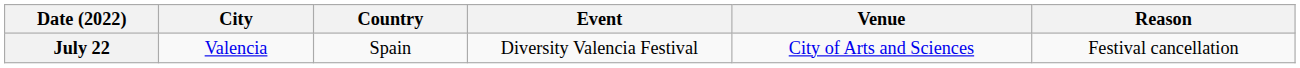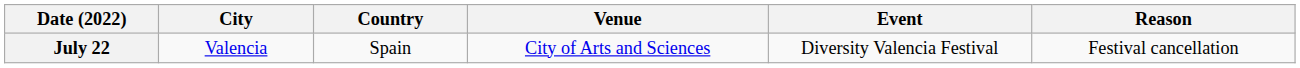 <table class="wikitable plainrowheaders" style="text-align:center;">
 <tr>
 <th scope="col" style="width:8em;">Date (2022)</th>
 <th scope="col" style="width:8em;">City</th>
 <th scope="col" style="width:8em;">Country</th>
+<th scope="col" style="width:16em;">Venue</th>
 <th scope="col" style="width:14em;">Event</th>
-<th scope="col" style="width:16em;">Venue</th>
 <th scope="col" style="width:14em;">Reason</th>
 </tr>
 <tr>
 <th scope="row" style="text-align:center;">July 22</th>
 <td><a href='#'>Valencia</a></td>
 <td>Spain</td>
+<td><a href='#'>City of Arts and Sciences</a></td>
 <td>Diversity Valencia Festival</td>
-<td><a href='#'>City of Arts and Sciences</a></td>
 <td>Festival cancellation</td>
 </tr>
 </table>
